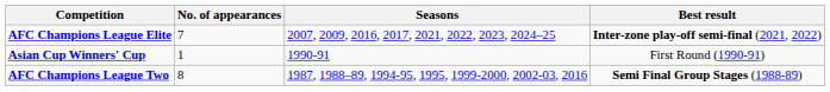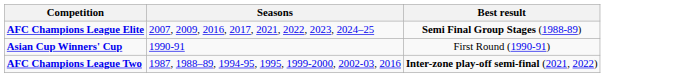 <table class="wikitable">
 <tr>
 <th>Competition</th>
-<th>No. of appearances</th>
 <th>Seasons</th>
 <th>Best result</th>
 </tr>
 <tr>
 <td><strong><a href='#'>AFC Champions League Elite</a></strong></td>
-<td>7</td>
 <td><a href='#'>2007</a>, <a href='#'>2009</a>, <a href='#'>2016</a>, <a href='#'>2017</a>, <a href='#'>2021</a>, <a href='#'>2022</a>, <a href='#'>2023</a>, <a href='#'>2024–25</a></td>
-<td align="center"><strong>Inter-zone play-off semi-final</strong> (<a href='#'>2021</a>, <a href='#'>2022</a>)</td>
+<td align="center"><strong>Semi Final Group Stages</strong> (<a href='#'>1988-89</a>)</td>
 </tr>
 <tr>
 <td><strong><a href='#'>Asian Cup Winners' Cup</a></strong></td>
-<td>1</td>
 <td><a href='#'>1990-91</a></td>
 <td align="center">First Round (<a href='#'>1990-91</a>)</td>
 </tr>
 <tr>
 <td><strong><a href='#'>AFC Champions League Two</a></strong></td>
-<td>8</td>
 <td><a href='#'>1987</a>, <a href='#'>1988–89</a>, <a href='#'>1994-95</a>, <a href='#'>1995</a>, <a href='#'>1999-2000</a>, <a href='#'>2002-03</a>, <a href='#'>2016</a></td>
-<td align="center"><strong>Semi Final Group Stages</strong> (<a href='#'>1988-89</a>)</td>
+<td align="center"><strong>Inter-zone play-off semi-final</strong> (<a href='#'>2021</a>, <a href='#'>2022</a>)</td>
 </tr>
 </table>
